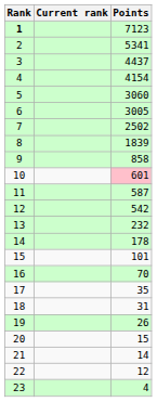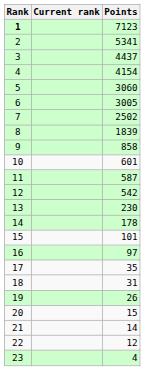 <table class="wikitable">
 <tr>
 <th>Rank</th>
 <th>Current rank</th>
 <th>Points</th>
 </tr>
 <tr style="background-color:#ccffcc">
 <td style="text-align:center;"><strong>1</strong></td>
 <td></td>
 <td align="right">7123</td>
 </tr>
 <tr style="background-color:#ccffcc">
 <td style="text-align:center;">2</td>
 <td></td>
 <td align="right">5341</td>
 </tr>
 <tr style="background-color:#ccffcc">
 <td style="text-align:center;">3</td>
 <td></td>
 <td align="right">4437</td>
 </tr>
 <tr style="background-color:#ccffcc">
 <td style="text-align:center;">4</td>
 <td></td>
 <td align="right">4154</td>
 </tr>
 <tr style="background-color:#ccffcc">
 <td style="text-align:center;">5</td>
 <td></td>
 <td align="right">3060</td>
 </tr>
 <tr style="background-color:#ccffcc">
 <td style="text-align:center;">6</td>
 <td></td>
 <td align="right">3005</td>
 </tr>
 <tr style="background-color:#ccffcc">
 <td style="text-align:center;">7</td>
 <td></td>
 <td align="right">2502</td>
 </tr>
 <tr style="background-color:#ccffcc">
 <td style="text-align:center;">8</td>
 <td></td>
 <td align="right">1839</td>
 </tr>
 <tr style="background-color:#ccffcc">
 <td style="text-align:center;">9</td>
 <td></td>
 <td align="right">858</td>
 </tr>
 <tr>
 <td style="text-align:center;">10</td>
 <td><s></s></td>
-<td align="right" style="background: pink;">601</td>
+<td align="right">601</td>
 </tr>
 <tr style="background-color:#ccffcc">
 <td style="text-align:center;">11</td>
 <td></td>
 <td align="right">587</td>
 </tr>
 <tr style="background-color:#ccffcc">
 <td style="text-align:center;">12</td>
 <td></td>
 <td align="right">542</td>
 </tr>
 <tr style="background-color:#ccffcc">
 <td style="text-align:center;">13</td>
 <td></td>
-<td align="right">232</td>
+<td align="right">230</td>
 </tr>
 <tr style="background-color:#ccffcc">
 <td style="text-align:center;">14</td>
 <td></td>
 <td align="right">178</td>
 </tr>
 <tr>
 <td style="text-align:center;">15</td>
 <td><s></s></td>
 <td align="right">101</td>
 </tr>
 <tr style="background-color:#ccffcc">
 <td style="text-align:center;">16</td>
 <td></td>
-<td align="right">70</td>
+<td align="right">97</td>
 </tr>
 <tr>
 <td style="text-align:center;">17</td>
 <td><s></s></td>
 <td align="right">35</td>
 </tr>
 <tr>
 <td style="text-align:center;">18</td>
 <td><s></s></td>
 <td align="right">31</td>
 </tr>
 <tr style="background-color:#ccffcc">
 <td style="text-align:center;">19</td>
 <td></td>
 <td align="right">26</td>
 </tr>
 <tr>
 <td style="text-align:center;">20</td>
 <td></td>
 <td align="right">15</td>
 </tr>
 <tr>
 <td style="text-align:center;">21</td>
 <td></td>
 <td align="right">14</td>
 </tr>
 <tr>
 <td style="text-align:center;">22</td>
 <td></td>
 <td align="right">12</td>
 </tr>
 <tr style="background-color:#ccffcc">
 <td style="text-align:center;">23</td>
 <td></td>
 <td align="right">4</td>
 </tr>
 </table>
